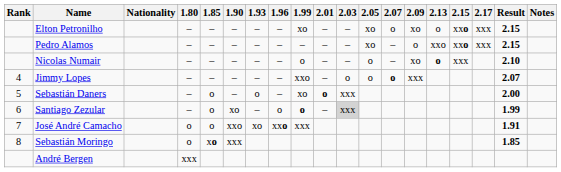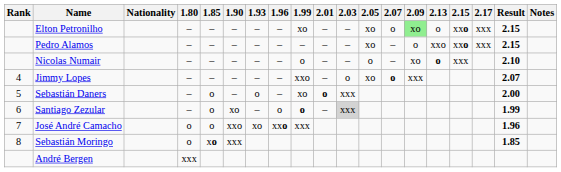 <table class="wikitable sortable" style="text-align:center">
 <tr>
 <th>Rank</th>
 <th>Name</th>
 <th>Nationality</th>
 <th>1.80</th>
 <th>1.85</th>
 <th>1.90</th>
 <th>1.93</th>
 <th>1.96</th>
 <th>1.99</th>
 <th>2.01</th>
 <th>2.03</th>
 <th>2.05</th>
 <th>2.07</th>
 <th>2.09</th>
 <th>2.13</th>
 <th>2.15</th>
 <th>2.17</th>
 <th>Result</th>
 <th>Notes</th>
 </tr>
 <tr>
 <td></td>
 <td align=left><a href='#'>Elton Petronilho</a></td>
 <td align=left></td>
 <td>–</td>
 <td>–</td>
 <td>–</td>
 <td>–</td>
 <td>–</td>
 <td>xo</td>
 <td>–</td>
 <td>–</td>
 <td>xo</td>
 <td>o</td>
-<td>xo</td>
+<td style="background: lightgreen;">xo</td>
 <td>o</td>
 <td>xx<strong>o</strong></td>
 <td>xxx</td>
 <td><strong>2.15</strong></td>
 <td></td>
 </tr>
 <tr>
 <td></td>
 <td align=left><a href='#'>Pedro Alamos</a></td>
 <td align=left></td>
 <td>–</td>
 <td>–</td>
 <td>–</td>
 <td>–</td>
 <td>–</td>
 <td>–</td>
 <td>–</td>
 <td>–</td>
 <td>xo</td>
 <td>–</td>
 <td>o</td>
 <td>xxo</td>
 <td>xx<strong>o</strong></td>
 <td>xxx</td>
 <td><strong>2.15</strong></td>
 <td></td>
 </tr>
 <tr>
 <td></td>
 <td align=left><a href='#'>Nicolas Numair</a></td>
 <td align=left></td>
 <td>–</td>
 <td>–</td>
 <td>–</td>
 <td>–</td>
 <td>–</td>
 <td>o</td>
 <td>–</td>
 <td>–</td>
 <td>o</td>
 <td>–</td>
 <td>xo</td>
 <td><strong>o</strong></td>
 <td>xxx</td>
 <td></td>
 <td><strong>2.10</strong></td>
 <td></td>
 </tr>
 <tr>
 <td>4</td>
 <td align=left><a href='#'>Jimmy Lopes</a></td>
 <td align=left></td>
 <td>–</td>
 <td>–</td>
 <td>–</td>
 <td>–</td>
 <td>–</td>
 <td>xxo</td>
 <td>–</td>
 <td>o</td>
-<td>o</td>
+<td>xo</td>
 <td><strong>o</strong></td>
 <td>xxx</td>
 <td></td>
 <td></td>
 <td></td>
 <td><strong>2.07</strong></td>
 <td></td>
 </tr>
 <tr>
 <td>5</td>
 <td align=left><a href='#'>Sebastián Daners</a></td>
 <td align=left></td>
 <td>–</td>
 <td>o</td>
 <td>–</td>
 <td>o</td>
 <td>–</td>
 <td>xo</td>
 <td><strong>o</strong></td>
 <td>xxx</td>
 <td></td>
 <td></td>
 <td></td>
 <td></td>
 <td></td>
 <td></td>
 <td><strong>2.00</strong></td>
 <td></td>
 </tr>
 <tr>
 <td>6</td>
 <td align=left><a href='#'>Santiago Zezular</a></td>
 <td align=left></td>
 <td>–</td>
 <td>o</td>
 <td>xo</td>
 <td>–</td>
 <td>o</td>
 <td><strong>o</strong></td>
 <td>–</td>
 <td style="background: lightgrey;">xxx</td>
 <td></td>
 <td></td>
 <td></td>
 <td></td>
 <td></td>
 <td></td>
 <td><strong>1.99</strong></td>
 <td></td>
 </tr>
 <tr>
 <td>7</td>
 <td align=left><a href='#'>José André Camacho</a></td>
 <td align=left></td>
 <td>o</td>
 <td>o</td>
 <td>xxo</td>
 <td>xo</td>
 <td>xx<strong>o</strong></td>
 <td>xxx</td>
 <td></td>
 <td></td>
 <td></td>
 <td></td>
 <td></td>
 <td></td>
 <td></td>
 <td></td>
-<td><strong>1.91</strong></td>
+<td><strong>1.96</strong></td>
 <td></td>
 </tr>
 <tr>
 <td>8</td>
 <td align=left><a href='#'>Sebastián Moringo</a></td>
 <td align=left></td>
 <td>o</td>
 <td>x<strong>o</strong></td>
 <td>xxx</td>
 <td></td>
 <td></td>
 <td></td>
 <td></td>
 <td></td>
 <td></td>
 <td></td>
 <td></td>
 <td></td>
 <td></td>
 <td></td>
 <td><strong>1.85</strong></td>
 <td></td>
 </tr>
 <tr>
 <td></td>
 <td align=left><a href='#'>André Bergen</a></td>
 <td align=left></td>
 <td>xxx</td>
 <td></td>
 <td></td>
 <td></td>
 <td></td>
 <td></td>
 <td></td>
 <td></td>
 <td></td>
 <td></td>
 <td></td>
 <td></td>
 <td></td>
 <td></td>
 <td><strong></strong></td>
 <td></td>
 </tr>
 </table>
